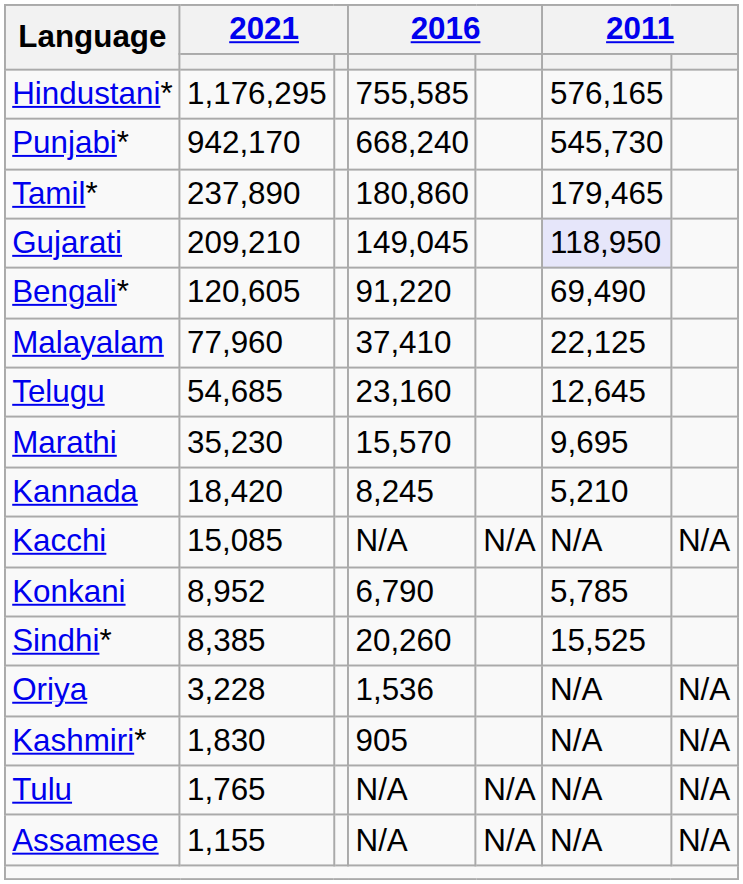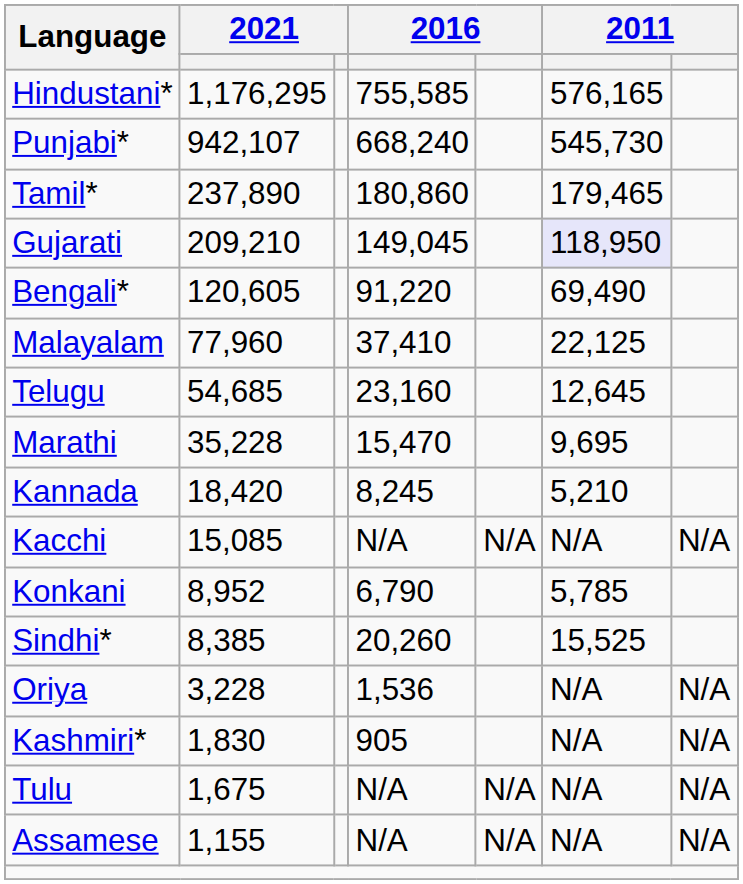 <table class="wikitable collapsible sortable">
 <tr>
 <th rowspan="2">Language</th>
 <th colspan="2"><a href='#'>2021</a></th>
 <th colspan="2"><a href='#'>2016</a></th>
 <th colspan="2"><a href='#'>2011</a></th>
 </tr>
 <tr>
 <th><a href='#'></a></th>
 <th></th>
 <th></th>
 <th></th>
 <th></th>
 <th></th>
 </tr>
 <tr>
 <td><a href='#'>Hindustani</a>*<br></td>
 <td>1,176,295</td>
 <td></td>
 <td>755,585</td>
 <td></td>
 <td>576,165</td>
 <td></td>
 </tr>
 <tr>
 <td><a href='#'>Punjabi</a>*</td>
-<td>942,170</td>
+<td>942,107</td>
 <td></td>
 <td>668,240</td>
 <td></td>
 <td>545,730</td>
 <td></td>
 </tr>
 <tr>
 <td><a href='#'>Tamil</a>*</td>
 <td>237,890</td>
 <td></td>
 <td>180,860</td>
 <td></td>
 <td>179,465</td>
 <td></td>
 </tr>
 <tr>
 <td><a href='#'>Gujarati</a></td>
 <td>209,210</td>
 <td></td>
 <td>149,045</td>
 <td></td>
 <td style="background: lavender;">118,950</td>
 <td></td>
 </tr>
 <tr>
 <td><a href='#'>Bengali</a>*</td>
 <td>120,605</td>
 <td></td>
 <td>91,220</td>
 <td></td>
 <td>69,490</td>
 <td></td>
 </tr>
 <tr>
 <td><a href='#'>Malayalam</a></td>
 <td>77,960</td>
 <td></td>
 <td>37,410</td>
 <td></td>
 <td>22,125</td>
 <td></td>
 </tr>
 <tr>
 <td><a href='#'>Telugu</a></td>
 <td>54,685</td>
 <td></td>
 <td>23,160</td>
 <td></td>
 <td>12,645</td>
 <td></td>
 </tr>
 <tr>
 <td><a href='#'>Marathi</a></td>
-<td>35,230</td>
+<td>35,228</td>
 <td></td>
-<td>15,570</td>
+<td>15,470</td>
 <td></td>
 <td>9,695</td>
 <td></td>
 </tr>
 <tr>
 <td><a href='#'>Kannada</a></td>
 <td>18,420</td>
 <td></td>
 <td>8,245</td>
 <td></td>
 <td>5,210</td>
 <td></td>
 </tr>
 <tr>
 <td><a href='#'>Kacchi</a></td>
 <td>15,085</td>
 <td></td>
 <td>N/A</td>
 <td>N/A</td>
 <td>N/A</td>
 <td>N/A</td>
 </tr>
 <tr>
 <td><a href='#'>Konkani</a></td>
 <td>8,952</td>
 <td></td>
 <td>6,790</td>
 <td></td>
 <td>5,785</td>
 <td></td>
 </tr>
 <tr>
 <td><a href='#'>Sindhi</a>*</td>
 <td>8,385</td>
 <td></td>
 <td>20,260</td>
 <td></td>
 <td>15,525</td>
 <td></td>
 </tr>
 <tr>
 <td><a href='#'>Oriya</a></td>
 <td>3,228</td>
 <td></td>
 <td>1,536</td>
 <td></td>
 <td>N/A</td>
 <td>N/A</td>
 </tr>
 <tr>
 <td><a href='#'>Kashmiri</a>*</td>
 <td>1,830</td>
 <td></td>
 <td>905</td>
 <td></td>
 <td>N/A</td>
 <td>N/A</td>
 </tr>
 <tr>
 <td><a href='#'>Tulu</a></td>
-<td>1,765</td>
+<td>1,675</td>
 <td></td>
 <td>N/A</td>
 <td>N/A</td>
 <td>N/A</td>
 <td>N/A</td>
 </tr>
 <tr>
 <td><a href='#'>Assamese</a></td>
 <td>1,155</td>
 <td></td>
 <td>N/A</td>
 <td>N/A</td>
 <td>N/A</td>
 <td>N/A</td>
 </tr>
 <tr>
 <td colspan="7" style="text-align:center;" cellspacing="0"></td>
 </tr>
 </table>
